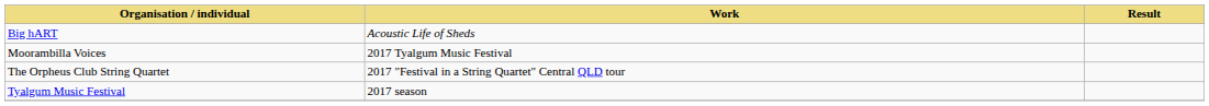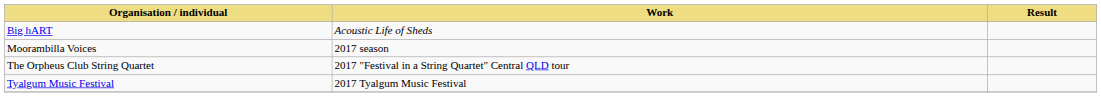 <table class="wikitable" width=100%>
 <tr>
 <th style="width:30%;background:#EEDD82;">Organisation / individual</th>
 <th style="width:60%;background:#EEDD82;">Work</th>
 <th style="width:10%;background:#EEDD82;">Result<br></th>
 </tr>
 <tr>
 <td><a href='#'>Big hART</a></td>
 <td><em>Acoustic Life of Sheds</em></td>
 <td></td>
 </tr>
 <tr>
 <td>Moorambilla Voices</td>
-<td>2017 Tyalgum Music Festival</td>
+<td>2017 season</td>
 <td></td>
 </tr>
 <tr>
 <td>The Orpheus Club String Quartet</td>
 <td>2017 "Festival in a String Quartet" Central <a href='#'>QLD</a> tour</td>
 <td></td>
 </tr>
 <tr>
 <td><a href='#'>Tyalgum Music Festival</a></td>
-<td>2017 season</td>
+<td>2017 Tyalgum Music Festival</td>
 <td></td>
 </tr>
 <tr>
 </tr>
 </table>
